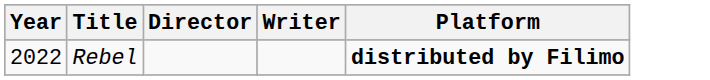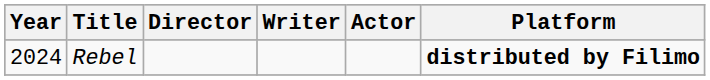 <table class="wikitable sortable">
 <tr>
 <th>Year</th>
 <th>Title</th>
 <th>Director</th>
 <th>Writer</th>
+<th>Actor</th>
 <th>Platform</th>
 </tr>
 <tr>
-<td>2022</td>
+<td>2024</td>
 <td><em>Rebel</em></td>
+<td></td>
 <td></td>
 <td></td>
 <td><strong>distributed by Filimo</strong></td>
 </tr>
 </table>
